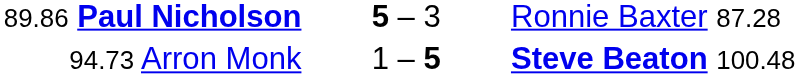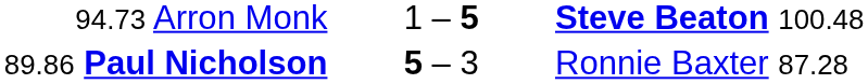 <table style="text-align:center">
 <tr>
 <th width=223></th>
 <th width=100></th>
 <th width=223></th>
 </tr>
 <tr>
+<td align=right><small>94.73</small> <a href='#'>Arron Monk</a> </td>
+<td>1 – <strong>5</strong></td>
+<td align=left> <strong><a href='#'>Steve Beaton</a></strong> <small>100.48</small></td>
+</tr>
+<tr>
 <td align=right><small>89.86</small> <strong><a href='#'>Paul Nicholson</a></strong> </td>
 <td><strong>5</strong> – 3</td>
 <td align=left> <a href='#'>Ronnie Baxter</a> <small>87.28</small></td>
 </tr>
-<tr>
-<td align=right><small>94.73</small> <a href='#'>Arron Monk</a> </td>
-<td>1 – <strong>5</strong></td>
-<td align=left> <strong><a href='#'>Steve Beaton</a></strong> <small>100.48</small></td>
-</tr>
 </table>
